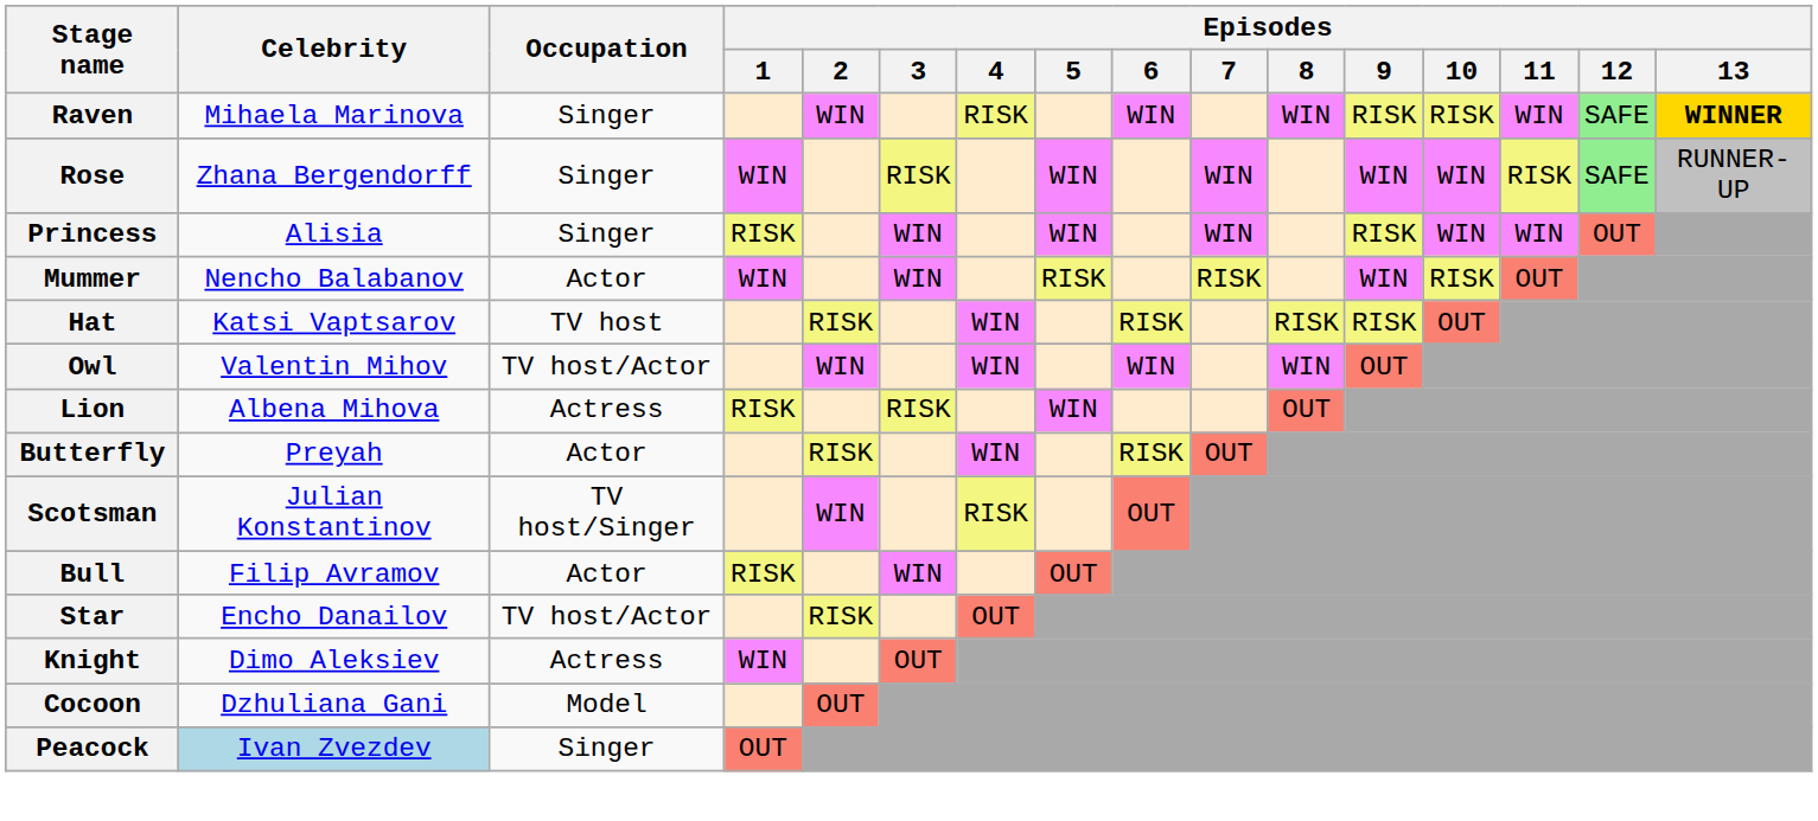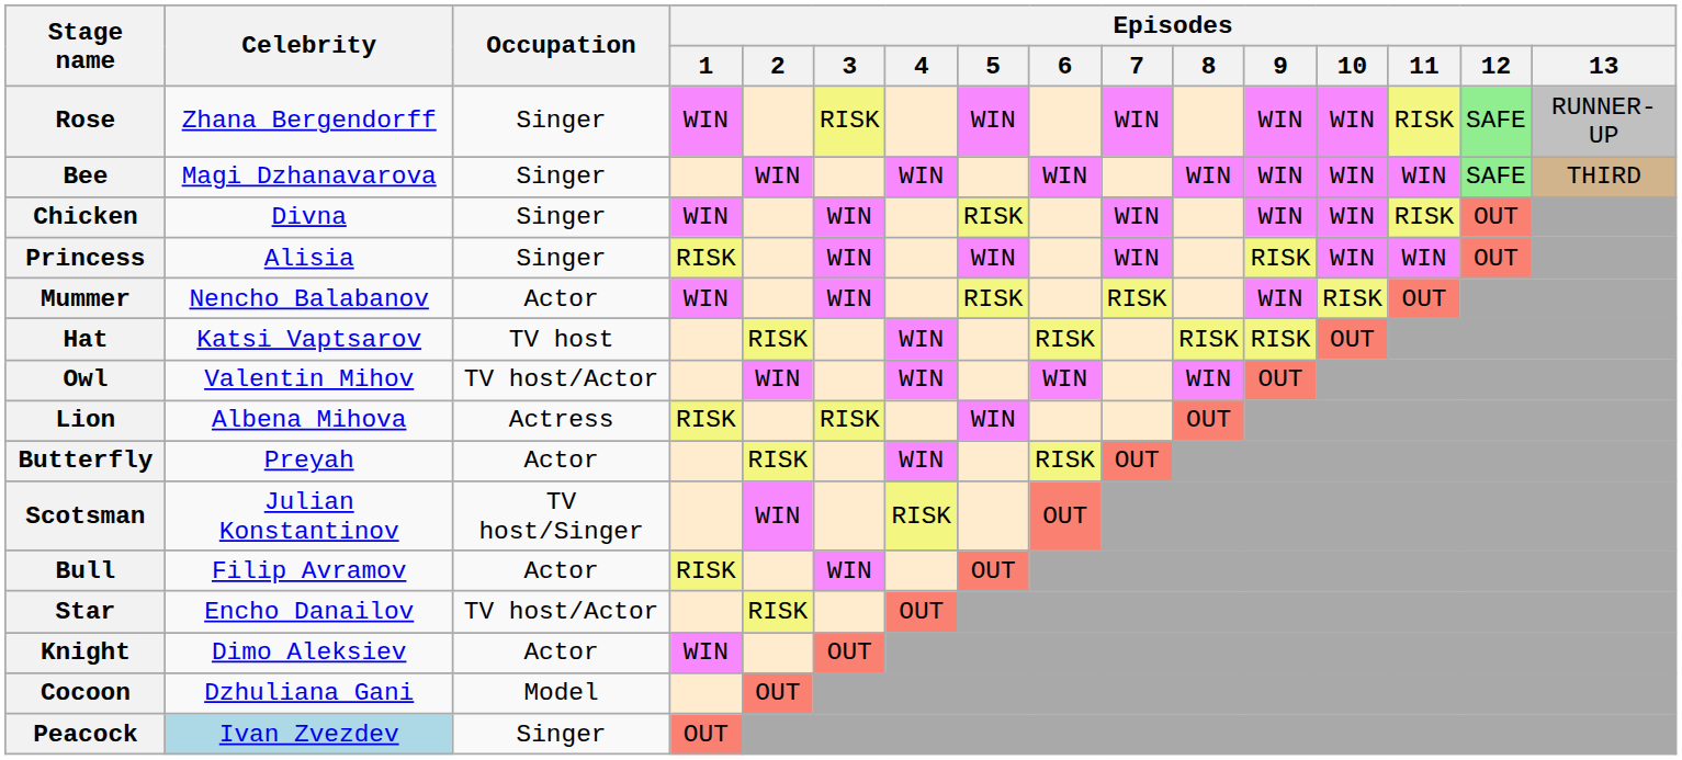 <table class="wikitable" style="text-align:center; ">
 <tr>
 <th rowspan=2>Stage name</th>
 <th rowspan=2>Celebrity</th>
 <th rowspan=2>Occupation</th>
 <th colspan="13">Episodes</th>
 </tr>
 <tr>
 <th rowspan="1">1</th>
 <th rowspan="1">2</th>
 <th rowspan="1">3</th>
 <th rowspan="1">4</th>
 <th rowspan="1">5</th>
 <th rowspan="1">6</th>
 <th rowspan="1">7</th>
 <th rowspan="1">8</th>
 <th rowspan="1">9</th>
 <th rowspan="1">10</th>
 <th rowspan="1">11</th>
 <th rowspan="1">12</th>
 <th rowspan="1">13</th>
 </tr>
 <tr>
-<th>Raven</th>
-<td><a href='#'>Mihaela Marinova</a></td>
-<td>Singer</td>
-<td bgcolor="#FFEBCD"></td>
-<td bgcolor="#F888FD">WIN</td>
-<td bgcolor="#FFEBCD"></td>
-<td bgcolor="#F3F781">RISK</td>
-<td bgcolor="#FFEBCD"></td>
-<td bgcolor="#F888FD">WIN</td>
-<td bgcolor="#FFEBCD"></td>
-<td bgcolor="#F888FD">WIN</td>
-<td bgcolor="#F3F781">RISK</td>
-<td bgcolor="#F3F781">RISK</td>
-<td bgcolor="#F888FD">WIN</td>
-<td bgcolor="lightgreen">SAFE</td>
-<td bgcolor=gold><strong>WINNER</strong></td>
-</tr>
-<tr>
 <th>Rose</th>
 <td><a href='#'>Zhana Bergendorff</a></td>
 <td>Singer</td>
 <td bgcolor="#F888FD">WIN</td>
 <td bgcolor="#FFEBCD"></td>
 <td bgcolor="#F3F781">RISK</td>
 <td bgcolor="#FFEBCD"></td>
 <td bgcolor="#F888FD">WIN</td>
 <td bgcolor="#FFEBCD"></td>
 <td bgcolor="#F888FD">WIN</td>
 <td bgcolor="#FFEBCD"></td>
 <td bgcolor="#F888FD">WIN</td>
 <td bgcolor="#F888FD">WIN</td>
 <td bgcolor="#F3F781">RISK</td>
 <td bgcolor="lightgreen">SAFE</td>
 <td bgcolor=silver>RUNNER-UP</td>
+</tr>
+<tr>
+<th>Bee</th>
+<td><a href='#'>Magi Dzhanavarova</a></td>
+<td>Singer</td>
+<td bgcolor="#FFEBCD"></td>
+<td bgcolor="#F888FD">WIN</td>
+<td bgcolor="#FFEBCD"></td>
+<td bgcolor="#F888FD">WIN</td>
+<td bgcolor="#FFEBCD"></td>
+<td bgcolor="#F888FD">WIN</td>
+<td bgcolor="#FFEBCD"></td>
+<td bgcolor="#F888FD">WIN</td>
+<td bgcolor="#F888FD">WIN</td>
+<td bgcolor="#F888FD">WIN</td>
+<td bgcolor="#F888FD">WIN</td>
+<td bgcolor="lightgreen">SAFE</td>
+<td bgcolor=tan>THIRD</td>
+</tr>
+<tr>
+<th>Chicken</th>
+<td><a href='#'>Divna</a></td>
+<td>Singer</td>
+<td bgcolor="#F888FD">WIN</td>
+<td bgcolor="#FFEBCD"></td>
+<td bgcolor="#F888FD">WIN</td>
+<td bgcolor="#FFEBCD"></td>
+<td bgcolor="#F3F781">RISK</td>
+<td bgcolor="#FFEBCD"></td>
+<td bgcolor="#F888FD">WIN</td>
+<td bgcolor="#FFEBCD"></td>
+<td bgcolor="#F888FD">WIN</td>
+<td bgcolor="#F888FD">WIN</td>
+<td bgcolor="#F3F781">RISK</td>
+<td bgcolor=salmon>OUT</td>
+<td bgcolor=darkgrey colspan="1"></td>
 </tr>
 <tr>
 <th>Princess</th>
 <td><a href='#'>Alisia</a></td>
 <td>Singer</td>
 <td bgcolor="#F3F781">RISK</td>
 <td bgcolor="#FFEBCD"></td>
 <td bgcolor="#F888FD">WIN</td>
 <td bgcolor="#FFEBCD"></td>
 <td bgcolor="#F888FD">WIN</td>
 <td bgcolor="#FFEBCD"></td>
 <td bgcolor="#F888FD">WIN</td>
 <td bgcolor="#FFEBCD"></td>
 <td bgcolor="#F3F781">RISK</td>
 <td bgcolor="#F888FD">WIN</td>
 <td bgcolor="#F888FD">WIN</td>
 <td bgcolor=salmon>OUT</td>
 <td bgcolor=darkgrey colspan="1"></td>
 </tr>
 <tr>
 <th>Mummer</th>
 <td><a href='#'>Nencho Balabanov</a></td>
 <td>Actor</td>
 <td bgcolor="#F888FD">WIN</td>
 <td bgcolor="#FFEBCD"></td>
 <td bgcolor="#F888FD">WIN</td>
 <td bgcolor="#FFEBCD"></td>
 <td bgcolor="#F3F781">RISK</td>
 <td bgcolor="#FFEBCD"></td>
 <td bgcolor="#F3F781">RISK</td>
 <td bgcolor="#FFEBCD"></td>
 <td bgcolor="#F888FD">WIN</td>
 <td bgcolor="#F3F781">RISK</td>
 <td bgcolor=salmon>OUT</td>
 <td bgcolor=darkgrey colspan="2"></td>
 </tr>
 <tr>
 <th>Hat</th>
 <td><a href='#'>Katsi Vaptsarov</a></td>
 <td>TV host</td>
 <td bgcolor="#FFEBCD"></td>
 <td bgcolor="#F3F781">RISK</td>
 <td bgcolor="#FFEBCD"></td>
 <td bgcolor="#F888FD">WIN</td>
 <td bgcolor="#FFEBCD"></td>
 <td bgcolor="#F3F781">RISK</td>
 <td bgcolor="#FFEBCD"></td>
 <td bgcolor="#F3F781">RISK</td>
 <td bgcolor="#F3F781">RISK</td>
 <td bgcolor=salmon>OUT</td>
 <td bgcolor=darkgrey colspan="3"></td>
 </tr>
 <tr>
 <th>Owl</th>
 <td><a href='#'>Valentin Mihov</a></td>
 <td>TV host/Actor</td>
 <td bgcolor="#FFEBCD"></td>
 <td bgcolor="#F888FD">WIN</td>
 <td bgcolor="#FFEBCD"></td>
 <td bgcolor="#F888FD">WIN</td>
 <td bgcolor="#FFEBCD"></td>
 <td bgcolor="#F888FD">WIN</td>
 <td bgcolor="#FFEBCD"></td>
 <td bgcolor="#F888FD">WIN</td>
 <td bgcolor=salmon>OUT</td>
 <td bgcolor=darkgrey colspan="4"></td>
 </tr>
 <tr>
 <th>Lion</th>
 <td><a href='#'>Albena Mihova</a></td>
 <td>Actress</td>
 <td bgcolor="#F3F781">RISK</td>
 <td bgcolor="#FFEBCD"></td>
 <td bgcolor="#F3F781">RISK</td>
 <td bgcolor="#FFEBCD"></td>
 <td bgcolor="#F888FD">WIN</td>
 <td bgcolor="#FFEBCD"></td>
 <td bgcolor="#FFEBCD"></td>
 <td bgcolor=salmon>OUT</td>
 <td bgcolor=darkgrey colspan="5"></td>
 </tr>
 <tr>
 <th>Butterfly</th>
 <td><a href='#'>Preyah</a></td>
 <td>Actor</td>
 <td bgcolor="#FFEBCD"></td>
 <td bgcolor="#F3F781">RISK</td>
 <td bgcolor="#FFEBCD"></td>
 <td bgcolor="#F888FD">WIN</td>
 <td bgcolor="#FFEBCD"></td>
 <td bgcolor="#F3F781">RISK</td>
 <td bgcolor=salmon>OUT</td>
 <td bgcolor=darkgrey colspan="6"></td>
 </tr>
 <tr>
 <th>Scotsman</th>
 <td><a href='#'>Julian Konstantinov</a></td>
 <td>TV host/Singer</td>
 <td bgcolor="#FFEBCD"></td>
 <td bgcolor="#F888FD">WIN</td>
 <td bgcolor="#FFEBCD"></td>
 <td bgcolor="#F3F781">RISK</td>
 <td bgcolor="#FFEBCD"></td>
 <td bgcolor=salmon>OUT</td>
 <td bgcolor=darkgrey colspan="7"></td>
 </tr>
 <tr>
 <th>Bull</th>
 <td><a href='#'>Filip Avramov</a></td>
 <td>Actor</td>
 <td bgcolor="#F3F781">RISK</td>
 <td bgcolor="#FFEBCD"></td>
 <td bgcolor="#F888FD">WIN</td>
 <td bgcolor="#FFEBCD"></td>
 <td bgcolor=salmon>OUT</td>
 <td bgcolor=darkgrey colspan="8"></td>
 </tr>
 <tr>
 <th>Star</th>
 <td><a href='#'>Encho Danailov</a></td>
 <td>TV host/Actor</td>
 <td bgcolor="#FFEBCD"></td>
 <td bgcolor="#F3F781">RISK</td>
 <td bgcolor="#FFEBCD"></td>
 <td bgcolor=salmon>OUT</td>
 <td bgcolor=darkgrey colspan="9"></td>
 </tr>
 <tr>
 <th>Knight</th>
 <td><a href='#'>Dimo Aleksiev</a></td>
-<td>Actress</td>
+<td>Actor</td>
 <td bgcolor="#F888FD">WIN</td>
 <td bgcolor="#FFEBCD"></td>
 <td bgcolor=salmon>OUT</td>
 <td bgcolor=darkgrey colspan="10"></td>
 </tr>
 <tr>
 <th>Cocoon</th>
 <td><a href='#'>Dzhuliana Gani</a></td>
 <td>Model</td>
 <td bgcolor="#FFEBCD"></td>
 <td bgcolor="salmon">OUT</td>
 <td colspan="11" bgcolor="darkgrey"></td>
 </tr>
 <tr>
 <th>Peacock</th>
 <td style="background: lightblue;"><a href='#'>Ivan Zvezdev</a></td>
 <td>Singer</td>
 <td bgcolor="salmon">OUT</td>
 <td colspan="12" bgcolor="darkgrey"></td>
 </tr>
 </table>
